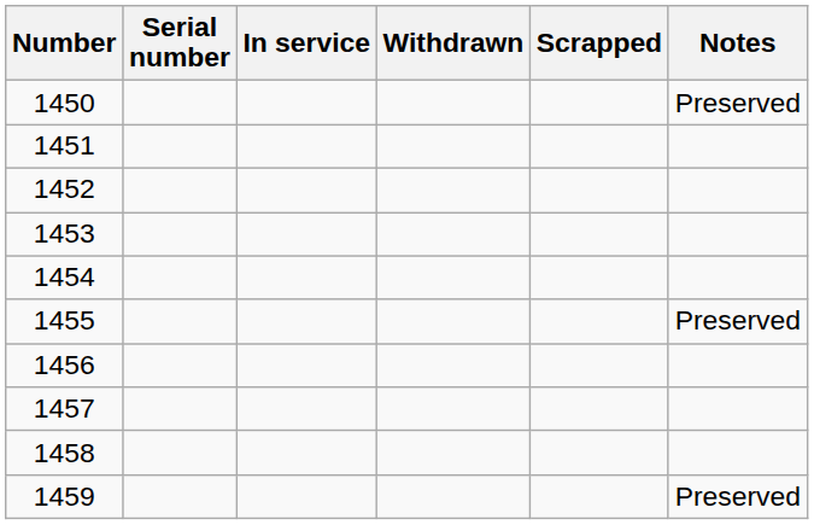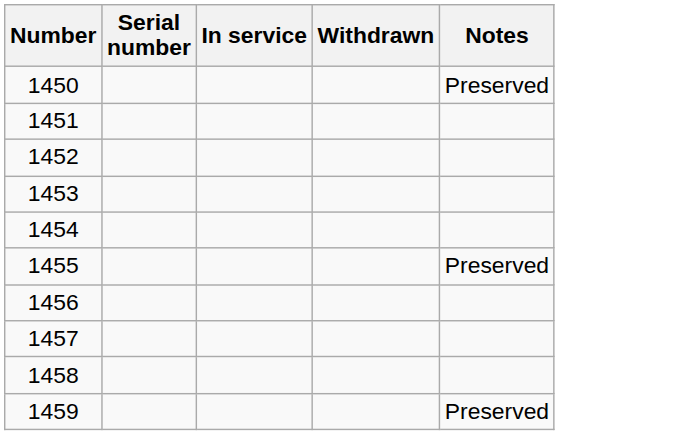 <table class="wikitable sortable">
 <tr>
 <th>Number</th>
 <th>Serial<br>number</th>
 <th>In service</th>
 <th>Withdrawn</th>
-<th>Scrapped</th>
 <th>Notes</th>
 </tr>
 <tr>
 <td align="center">1450</td>
 <td></td>
-<td align="right"></td>
 <td align="right"></td>
 <td align="right"></td>
 <td>Preserved</td>
 </tr>
 <tr>
 <td align="center">1451</td>
 <td></td>
 <td align="right"></td>
 <td align="right"></td>
-<td align="right"></td>
 <td></td>
 </tr>
 <tr>
 <td align="center">1452</td>
 <td></td>
-<td align="right"></td>
 <td align="right"></td>
 <td align="right"></td>
 <td></td>
 </tr>
 <tr>
 <td align="center">1453</td>
 <td></td>
 <td align="right"></td>
 <td align="right"></td>
-<td align="right"></td>
 <td></td>
 </tr>
 <tr>
 <td align="center">1454</td>
 <td></td>
-<td align="right"></td>
 <td align="right"></td>
 <td align="right"></td>
 <td></td>
 </tr>
 <tr>
 <td align="center">1455</td>
 <td></td>
 <td align="right"></td>
 <td align="right"></td>
-<td align="right"></td>
 <td>Preserved</td>
 </tr>
 <tr>
 <td align="center">1456</td>
 <td></td>
-<td align="right"></td>
 <td align="right"></td>
 <td align="right"></td>
 <td></td>
 </tr>
 <tr>
 <td align="center">1457</td>
 <td></td>
 <td align="right"></td>
 <td align="right"></td>
-<td align="right"></td>
 <td></td>
 </tr>
 <tr>
 <td align="center">1458</td>
 <td></td>
-<td align="right"></td>
 <td align="right"></td>
 <td align="right"></td>
 <td></td>
 </tr>
 <tr>
 <td align="center">1459</td>
 <td></td>
 <td align="right"></td>
 <td align="right"></td>
-<td align="right"></td>
 <td>Preserved</td>
 </tr>
 </table>
